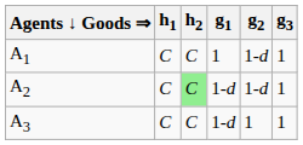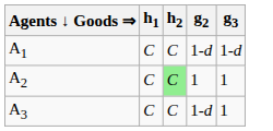 <table class="wikitable">
 <tr>
 <th>Agents ↓ Goods ⇒</th>
 <th>h<sub>1</sub></th>
 <th>h<sub>2</sub></th>
-<th>g<sub>1</sub></th>
 <th>g<sub>2</sub></th>
 <th>g<sub>3</sub></th>
 </tr>
 <tr>
 <td>A<sub>1</sub></td>
 <td><em>C</em></td>
 <td><em>C</em></td>
-<td>1</td>
 <td>1-<em>d</em></td>
-<td>1</td>
+<td>1-<em>d</em></td>
 </tr>
 <tr>
 <td>A<sub>2</sub></td>
 <td><em>C</em></td>
 <td style="background: lightgreen;"><em>C</em></td>
-<td>1-<em>d</em></td>
-<td>1-<em>d</em></td>
+<td>1</td>
 <td>1</td>
 </tr>
 <tr>
 <td>A<sub>3</sub></td>
 <td><em>C</em></td>
 <td><em>C</em></td>
 <td>1-<em>d</em></td>
 <td>1</td>
-<td>1</td>
 </tr>
 </table>
